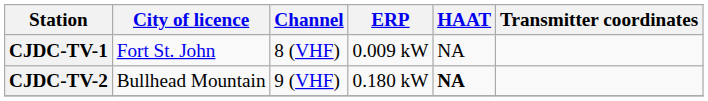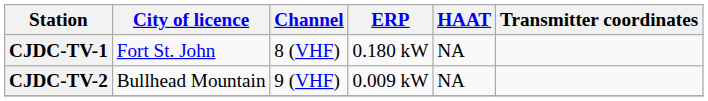 <table class="wikitable">
 <tr>
 <th scope = "col">Station</th>
 <th scope = "col"><a href='#'>City of licence</a></th>
 <th scope = "col"><a href='#'>Channel</a></th>
 <th scope = "col"><a href='#'>ERP</a></th>
 <th scope = "col"><a href='#'>HAAT</a></th>
 <th scope = "col">Transmitter coordinates</th>
 </tr>
 <tr style="vertical-align: top; text-align: left;">
 <th scope = "row">CJDC-TV-1</th>
 <td><a href='#'>Fort St. John</a></td>
 <td>8 (<a href='#'>VHF</a>)</td>
-<td>0.009 kW</td>
+<td>0.180 kW</td>
 <td>NA</td>
 <td></td>
 </tr>
 <tr style="vertical-align: top; text-align: left;">
 <th scope = "row">CJDC-TV-2</th>
 <td>Bullhead Mountain</td>
 <td>9 (<a href='#'>VHF</a>)</td>
-<td>0.180 kW</td>
-<td><strong>NA</strong></td>
+<td>0.009 kW</td>
+<td>NA</td>
 <td></td>
 </tr>
 <tr style="vertical-align: top; text-align: left;">
 </tr>
 </table>
